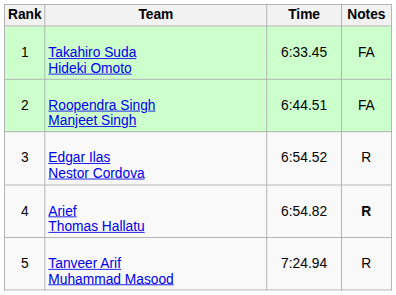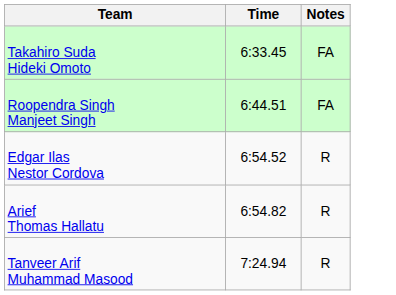 <table class=wikitable style="text-align:center">
 <tr>
-<th width=40>Rank</th>
 <th width=250>Team</th>
 <th width=80>Time</th>
 <th width=50>Notes</th>
 </tr>
 <tr bgcolor="ccffcc">
-<td>1</td>
 <td align=left><br><a href='#'>Takahiro Suda</a><br><a href='#'>Hideki Omoto</a></td>
 <td>6:33.45</td>
 <td>FA</td>
 </tr>
 <tr bgcolor="ccffcc">
-<td>2</td>
 <td align=left><br><a href='#'>Roopendra Singh</a><br><a href='#'>Manjeet Singh</a></td>
 <td>6:44.51</td>
 <td>FA</td>
 </tr>
 <tr>
-<td>3</td>
 <td align=left><br><a href='#'>Edgar Ilas</a><br><a href='#'>Nestor Cordova</a></td>
 <td>6:54.52</td>
 <td>R</td>
 </tr>
 <tr>
-<td>4</td>
 <td align=left><br><a href='#'>Arief</a><br><a href='#'>Thomas Hallatu</a></td>
 <td>6:54.82</td>
-<td><strong>R</strong></td>
+<td>R</td>
 </tr>
 <tr>
-<td>5</td>
 <td align=left><br><a href='#'>Tanveer Arif</a><br><a href='#'>Muhammad Masood</a></td>
 <td>7:24.94</td>
 <td>R</td>
 </tr>
 </table>
